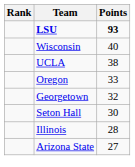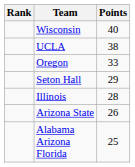 <table class="wikitable sortable" style="text-align:center">
 <tr>
 <th>Rank</th>
 <th>Team</th>
 <th>Points</th>
-</tr>
-<tr>
-<td></td>
-<td align="left"><strong><a href='#'>LSU</a></strong></td>
-<td><strong>93</strong></td>
 </tr>
 <tr>
 <td></td>
 <td align="left"><a href='#'>Wisconsin</a></td>
 <td>40</td>
 </tr>
 <tr>
 <td></td>
 <td align="left"><a href='#'>UCLA</a></td>
 <td>38</td>
 </tr>
 <tr>
 <td></td>
 <td align="left"><a href='#'>Oregon</a></td>
 <td>33</td>
 </tr>
 <tr>
 <td></td>
-<td align="left"><a href='#'>Georgetown</a></td>
-<td>32</td>
-</tr>
-<tr>
-<td></td>
 <td align="left"><a href='#'>Seton Hall</a></td>
-<td>30</td>
+<td>29</td>
 </tr>
 <tr>
 <td></td>
 <td align="left"><a href='#'>Illinois</a></td>
 <td>28</td>
 </tr>
 <tr>
 <td></td>
 <td align="left"><a href='#'>Arizona State</a></td>
-<td>27</td>
+<td>26</td>
+</tr>
+<tr>
+<td></td>
+<td align="left"><a href='#'>Alabama</a><br><a href='#'>Arizona</a><br><a href='#'>Florida</a></td>
+<td>25</td>
 </tr>
 </table>
